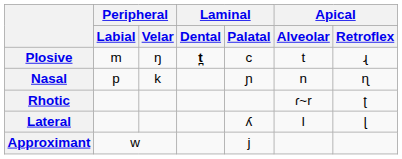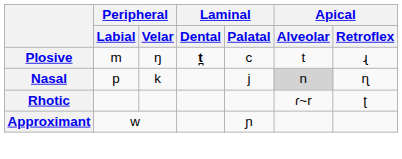 <table class="wikitable IPA" style="text-align: center;">
 <tr>
 <th rowspan="2"></th>
 <th colspan="2"><a href='#'>Peripheral</a></th>
 <th colspan="2"><a href='#'>Laminal</a></th>
 <th colspan="2"><a href='#'>Apical</a></th>
 </tr>
 <tr>
 <th><a href='#'>Labial</a></th>
 <th><a href='#'>Velar</a></th>
 <th><a href='#'>Dental</a></th>
 <th><a href='#'>Palatal</a></th>
 <th><a href='#'>Alveolar</a></th>
 <th><a href='#'>Retroflex</a></th>
 </tr>
 <tr>
 <th><a href='#'>Plosive</a></th>
 <td>m</td>
 <td>ŋ</td>
 <td><strong>t̪</strong></td>
 <td>c</td>
 <td>t</td>
 <td>ɻ</td>
 </tr>
 <tr>
 <th><a href='#'>Nasal</a></th>
 <td>p</td>
 <td>k</td>
 <td></td>
-<td>ɲ</td>
-<td>n</td>
+<td>j</td>
+<td style="background: lightgrey;">n</td>
 <td>ɳ</td>
 </tr>
 <tr>
 <th><a href='#'>Rhotic</a></th>
 <td colspan="1"></td>
 <td colspan="1"></td>
 <td></td>
 <td colspan="1"></td>
 <td>ɾ~r</td>
 <td>ʈ</td>
 </tr>
 <tr>
-<th><a href='#'>Lateral</a></th>
-<td colspan="1"></td>
-<td colspan="1"></td>
-<td></td>
-<td colspan="1">ʎ</td>
-<td>l</td>
-<td>ɭ</td>
-</tr>
-<tr>
 <th><a href='#'>Approximant</a></th>
 <td colspan="2">w</td>
 <td></td>
-<td>j</td>
+<td>ɲ</td>
 <td colspan="1"></td>
 <td></td>
 </tr>
 </table>
